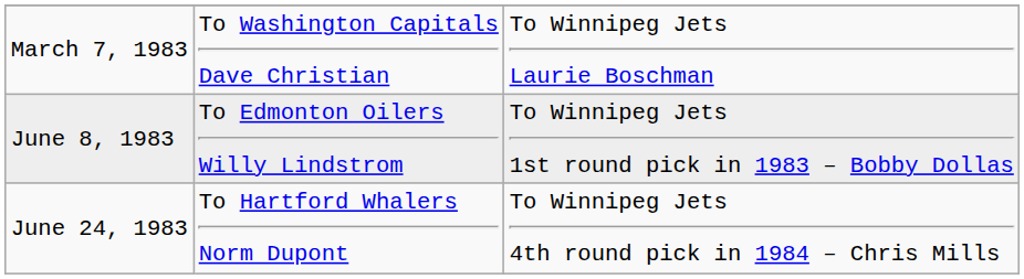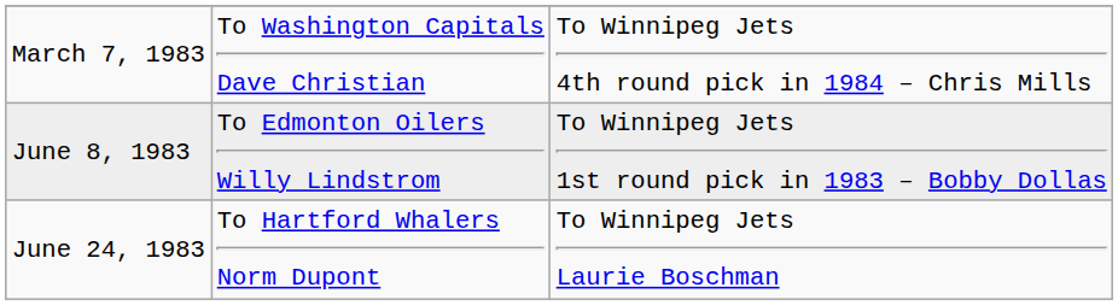 <table class="wikitable">
 <tr>
 </tr>
 <tr>
 <td>March 7, 1983</td>
 <td valign="top">To <a href='#'>Washington Capitals</a><hr><a href='#'>Dave Christian</a></td>
-<td valign="top">To Winnipeg Jets<hr><a href='#'>Laurie Boschman</a></td>
+<td valign="top">To Winnipeg Jets<hr>4th round pick in <a href='#'>1984</a> – Chris Mills</td>
 </tr>
 <tr bgcolor="#eeeeee">
 <td>June 8, 1983</td>
 <td valign="top">To <a href='#'>Edmonton Oilers</a><hr><a href='#'>Willy Lindstrom</a></td>
 <td valign="top">To Winnipeg Jets<hr>1st round pick in <a href='#'>1983</a> – <a href='#'>Bobby Dollas</a></td>
 </tr>
 <tr>
 <td>June 24, 1983</td>
 <td valign="top">To <a href='#'>Hartford Whalers</a><hr><a href='#'>Norm Dupont</a></td>
-<td valign="top">To Winnipeg Jets<hr>4th round pick in <a href='#'>1984</a> – Chris Mills</td>
+<td valign="top">To Winnipeg Jets<hr><a href='#'>Laurie Boschman</a></td>
 </tr>
 </table>
